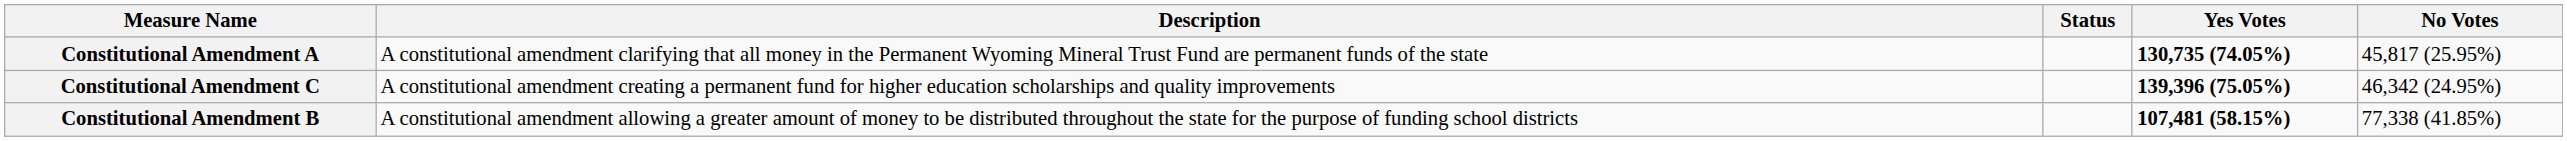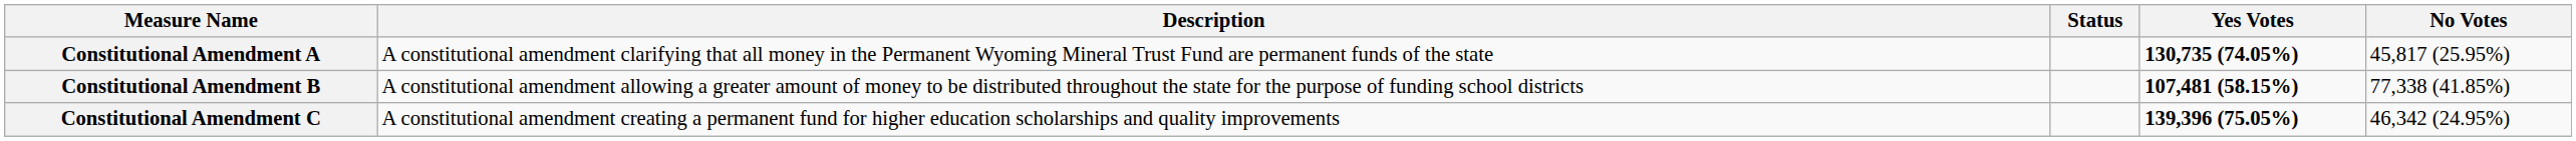 <table class="wikitable sortable plainrowheaders" style="width:100%">
 <tr>
 <th scope="col">Measure Name</th>
 <th scope="col">Description</th>
 <th scope="col">Status</th>
 <th scope="col">Yes Votes</th>
 <th scope="col">No Votes</th>
 </tr>
 <tr>
 <th scope=row>Constitutional Amendment A</th>
 <td>A constitutional amendment clarifying that all money in the Permanent Wyoming Mineral Trust Fund are permanent funds of the state</td>
 <td></td>
 <td><strong>130,735 (74.05%)</strong></td>
 <td>45,817 (25.95%)</td>
 </tr>
 <tr>
+<th scope=row>Constitutional Amendment B</th>
+<td>A constitutional amendment allowing a greater amount of money to be distributed throughout the state for the purpose of funding school districts</td>
+<td></td>
+<td><strong>107,481 (58.15%)</strong></td>
+<td>77,338 (41.85%)</td>
+</tr>
+<tr>
 <th scope=row>Constitutional Amendment C</th>
 <td>A constitutional amendment creating a permanent fund for higher education scholarships and quality improvements</td>
 <td></td>
 <td><strong>139,396 (75.05%)</strong></td>
 <td>46,342 (24.95%)</td>
 </tr>
-<tr>
-<th scope=row>Constitutional Amendment B</th>
-<td>A constitutional amendment allowing a greater amount of money to be distributed throughout the state for the purpose of funding school districts</td>
-<td></td>
-<td><strong>107,481 (58.15%)</strong></td>
-<td>77,338 (41.85%)</td>
-</tr>
 </table>
